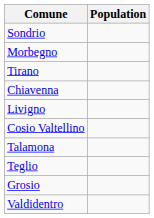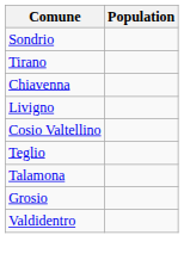 <table class="wikitable sortable">
 <tr>
 <th>Comune</th>
 <th>Population</th>
 </tr>
 <tr>
 <td><a href='#'>Sondrio</a></td>
-<td></td>
-</tr>
-<tr>
-<td><a href='#'>Morbegno</a></td>
 <td></td>
 </tr>
 <tr>
 <td><a href='#'>Tirano</a></td>
 <td></td>
 </tr>
 <tr>
 <td><a href='#'>Chiavenna</a></td>
 <td></td>
 </tr>
 <tr>
 <td><a href='#'>Livigno</a></td>
 <td></td>
 </tr>
 <tr>
 <td><a href='#'>Cosio Valtellino</a></td>
 <td></td>
 </tr>
 <tr>
-<td><a href='#'>Talamona</a></td>
+<td><a href='#'>Teglio</a></td>
 <td></td>
 </tr>
 <tr>
-<td><a href='#'>Teglio</a></td>
+<td><a href='#'>Talamona</a></td>
 <td></td>
 </tr>
 <tr>
 <td><a href='#'>Grosio</a></td>
 <td></td>
 </tr>
 <tr>
 <td><a href='#'>Valdidentro</a></td>
 <td></td>
 </tr>
 </table>
